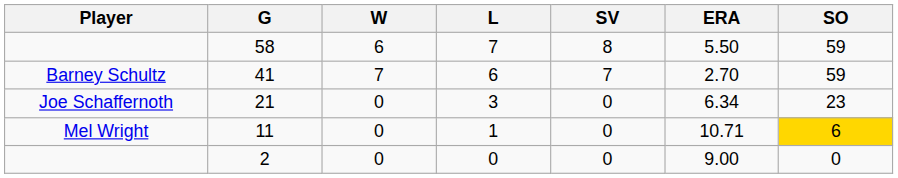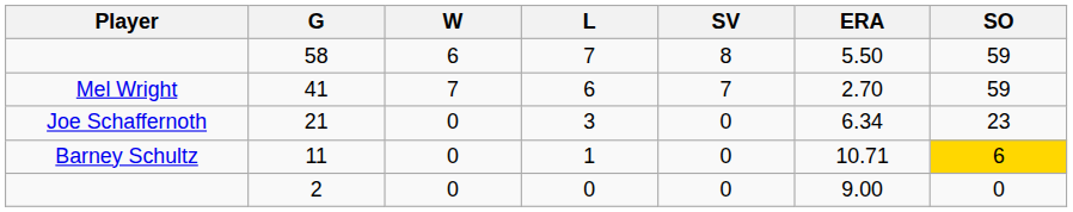 <table class="wikitable sortable">
 <tr>
 <th bgcolor="#DDDDFF" width="16%">Player</th>
 <th bgcolor="#DDDDFF" width="9%">G</th>
 <th bgcolor="#DDDDFF" width="9%">W</th>
 <th bgcolor="#DDDDFF" width="9%">L</th>
 <th bgcolor="#DDDDFF" width="9%">SV</th>
 <th bgcolor="#DDDDFF" width="9%">ERA</th>
 <th bgcolor="#DDDDFF" width="9%">SO</th>
 </tr>
 <tr align="center">
 <td></td>
 <td>58</td>
 <td>6</td>
 <td>7</td>
 <td>8</td>
 <td>5.50</td>
 <td>59</td>
 </tr>
 <tr align="center">
-<td><a href='#'>Barney Schultz</a></td>
+<td><a href='#'>Mel Wright</a></td>
 <td>41</td>
 <td>7</td>
 <td>6</td>
 <td>7</td>
 <td>2.70</td>
 <td>59</td>
 </tr>
 <tr align="center">
 <td><a href='#'>Joe Schaffernoth</a></td>
 <td>21</td>
 <td>0</td>
 <td>3</td>
 <td>0</td>
 <td>6.34</td>
 <td>23</td>
 </tr>
 <tr align="center">
-<td><a href='#'>Mel Wright</a></td>
+<td><a href='#'>Barney Schultz</a></td>
 <td>11</td>
 <td>0</td>
 <td>1</td>
 <td>0</td>
 <td>10.71</td>
 <td style="background: gold;">6</td>
 </tr>
 <tr align="center">
 <td></td>
 <td>2</td>
 <td>0</td>
 <td>0</td>
 <td>0</td>
 <td>9.00</td>
 <td>0</td>
 </tr>
 </table>
